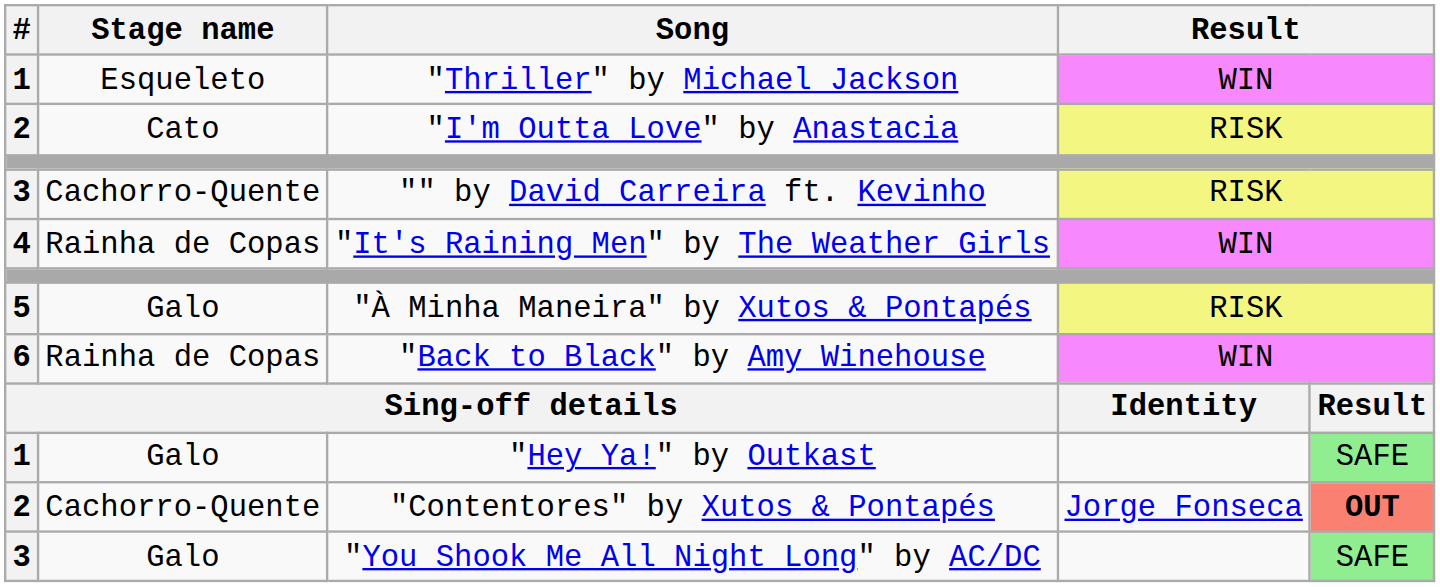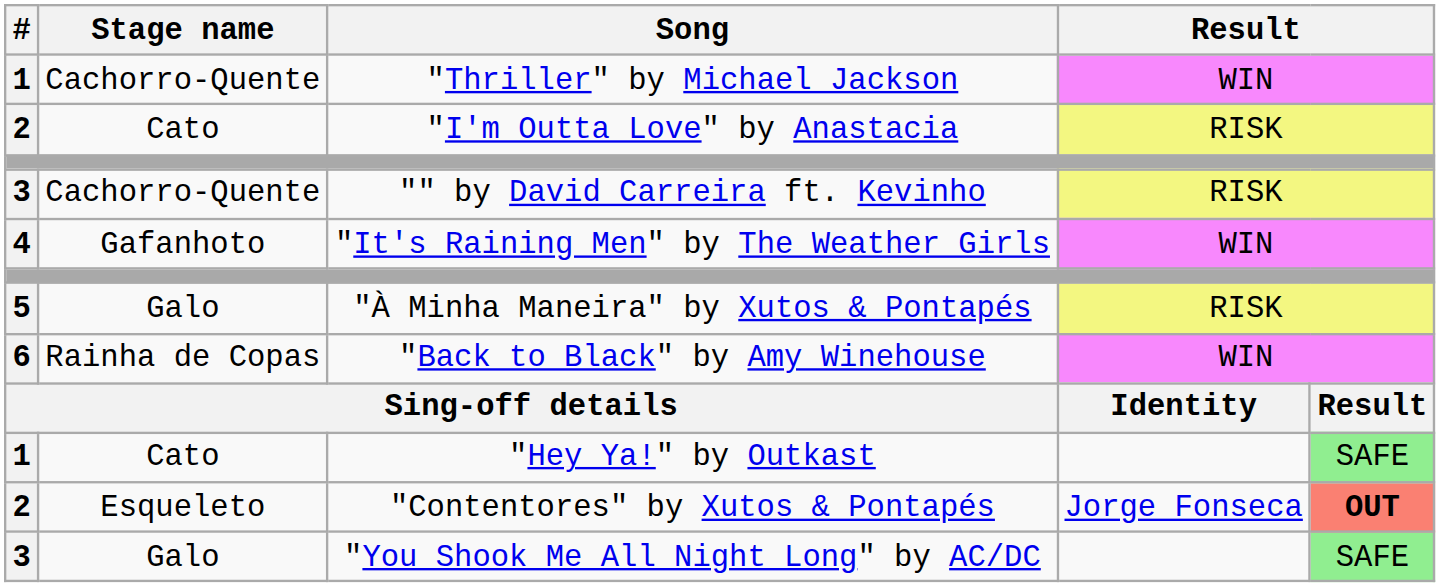 <table class="wikitable plainrowheaders" style="text-align: center;">
 <tr>
 <th>#</th>
 <th>Stage name</th>
 <th>Song</th>
 <th colspan=2>Result</th>
 </tr>
 <tr>
 <th>1</th>
-<td>Esqueleto</td>
+<td>Cachorro-Quente</td>
 <td>"<a href='#'>Thriller</a>" by <a href='#'>Michael Jackson</a></td>
 <td colspan=2 bgcolor="#F888FD">WIN</td>
 </tr>
 <tr>
 <th>2</th>
 <td>Cato</td>
 <td>"<a href='#'>I'm Outta Love</a>" by <a href='#'>Anastacia</a></td>
 <td colspan=2 bgcolor="#F3F781">RISK</td>
 </tr>
 <tr>
 <td colspan="5" style="background:darkgray"></td>
 </tr>
 <tr>
 <th>3</th>
 <td>Cachorro-Quente</td>
 <td>"" by <a href='#'>David Carreira</a> ft. <a href='#'>Kevinho</a></td>
 <td colspan=2 bgcolor="#F3F781">RISK</td>
 </tr>
 <tr>
 <th>4</th>
-<td>Rainha de Copas</td>
+<td>Gafanhoto</td>
 <td>"<a href='#'>It's Raining Men</a>" by <a href='#'>The Weather Girls</a></td>
 <td colspan=2 bgcolor="#F888FD">WIN</td>
 </tr>
 <tr>
 <td colspan="5" style="background:darkgray"></td>
 </tr>
 <tr>
 <th>5</th>
 <td>Galo</td>
 <td>"À Minha Maneira" by <a href='#'>Xutos & Pontapés</a></td>
 <td colspan=2 bgcolor="#F3F781">RISK</td>
 </tr>
 <tr>
 <th>6</th>
 <td>Rainha de Copas</td>
 <td>"<a href='#'>Back to Black</a>" by <a href='#'>Amy Winehouse</a></td>
 <td colspan=2 bgcolor="#F888FD">WIN</td>
 </tr>
 <tr>
 <th colspan="3">Sing-off details</th>
 <th>Identity</th>
 <th>Result</th>
 </tr>
 <tr>
 <th>1</th>
-<td>Galo</td>
+<td>Cato</td>
 <td>"<a href='#'>Hey Ya!</a>" by <a href='#'>Outkast</a></td>
 <td></td>
 <td bgcolor=lightgreen>SAFE</td>
 </tr>
 <tr>
 <th>2</th>
-<td>Cachorro-Quente</td>
+<td>Esqueleto</td>
 <td>"Contentores" by <a href='#'>Xutos & Pontapés</a></td>
 <td><a href='#'>Jorge Fonseca</a></td>
 <td bgcolor=salmon><strong>OUT</strong></td>
 </tr>
 <tr>
 <th>3</th>
 <td>Galo</td>
 <td>"<a href='#'>You Shook Me All Night Long</a>" by <a href='#'>AC/DC</a></td>
 <td></td>
 <td bgcolor=lightgreen>SAFE</td>
 </tr>
 </table>
